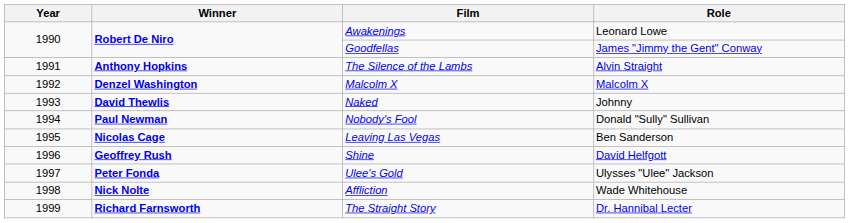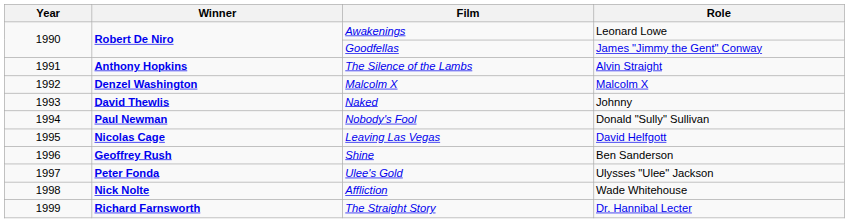 <table class="wikitable" width="95%" cellpadding="5">
 <tr>
 <th width="100"><strong>Year</strong></th>
 <th width="300"><strong>Winner</strong></th>
 <th width="300"><strong>Film</strong></th>
 <th width="300"><strong>Role</strong></th>
 </tr>
 <tr>
 <td rowspan="2" style="text-align:center;">1990</td>
 <td rowspan="2"><strong><a href='#'>Robert De Niro</a></strong></td>
 <td><em><a href='#'>Awakenings</a></em></td>
 <td>Leonard Lowe</td>
 </tr>
 <tr>
 <td><em><a href='#'>Goodfellas</a></em></td>
 <td><a href='#'>James "Jimmy the Gent" Conway</a></td>
 </tr>
 <tr>
 <td style="text-align:center;">1991</td>
 <td><strong><a href='#'>Anthony Hopkins</a></strong></td>
 <td><em><a href='#'>The Silence of the Lambs</a></em></td>
 <td><a href='#'>Alvin Straight</a></td>
 </tr>
 <tr>
 <td style="text-align:center;">1992</td>
 <td><strong><a href='#'>Denzel Washington</a></strong></td>
 <td><em><a href='#'>Malcolm X</a></em></td>
 <td><a href='#'>Malcolm X</a></td>
 </tr>
 <tr>
 <td style="text-align:center;">1993</td>
 <td><strong><a href='#'>David Thewlis</a></strong></td>
 <td><em><a href='#'>Naked</a></em></td>
 <td>Johnny</td>
 </tr>
 <tr>
 <td style="text-align:center;">1994</td>
 <td><strong><a href='#'>Paul Newman</a></strong></td>
 <td><em><a href='#'>Nobody's Fool</a></em></td>
 <td>Donald "Sully" Sullivan</td>
 </tr>
 <tr>
 <td style="text-align:center;">1995</td>
 <td><strong><a href='#'>Nicolas Cage</a></strong></td>
 <td><em><a href='#'>Leaving Las Vegas</a></em></td>
-<td>Ben Sanderson</td>
+<td><a href='#'>David Helfgott</a></td>
 </tr>
 <tr>
 <td style="text-align:center;">1996</td>
 <td><strong><a href='#'>Geoffrey Rush</a></strong></td>
 <td><em><a href='#'>Shine</a></em></td>
-<td><a href='#'>David Helfgott</a></td>
+<td>Ben Sanderson</td>
 </tr>
 <tr>
 <td style="text-align:center;">1997</td>
 <td><strong><a href='#'>Peter Fonda</a></strong></td>
 <td><em><a href='#'>Ulee's Gold</a></em></td>
 <td>Ulysses "Ulee" Jackson</td>
 </tr>
 <tr>
 <td style="text-align:center;">1998</td>
 <td><strong><a href='#'>Nick Nolte</a></strong></td>
 <td><em><a href='#'>Affliction</a></em></td>
 <td>Wade Whitehouse</td>
 </tr>
 <tr>
 <td style="text-align:center;">1999</td>
 <td><strong><a href='#'>Richard Farnsworth</a></strong></td>
 <td><em><a href='#'>The Straight Story</a></em></td>
 <td><a href='#'>Dr. Hannibal Lecter</a></td>
 </tr>
 </table>
